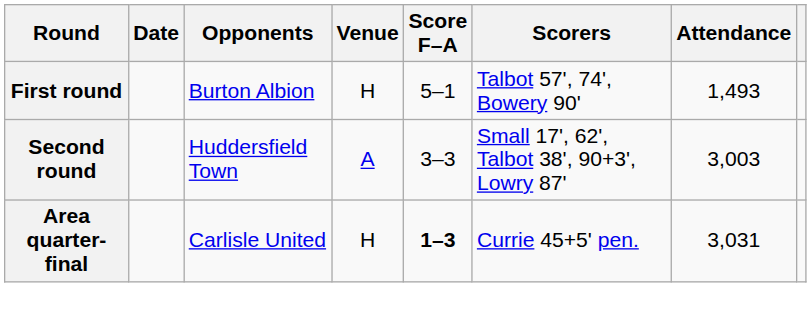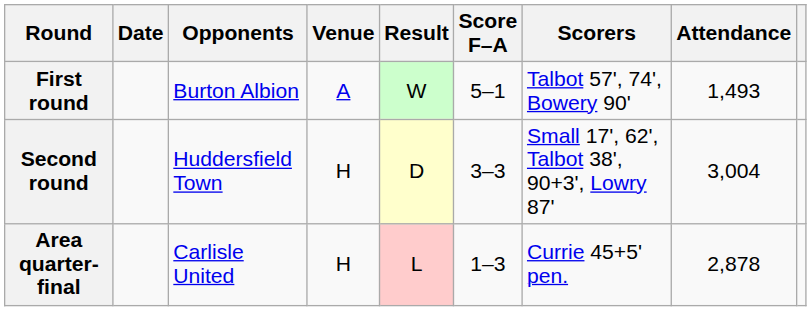 <table class="wikitable plainrowheaders sortable" style="text-align:center">
 <tr>
 <th scope="col">Round</th>
 <th scope="col">Date</th>
 <th scope="col">Opponents</th>
 <th scope="col">Venue</th>
+<th scope="col">Result</th>
 <th scope="col">Score<br>F–A</th>
 <th scope="col" class="unsortable">Scorers</th>
 <th scope="col">Attendance</th>
 <th scope="col" class="unsortable"></th>
 </tr>
 <tr>
 <th scope="row">First round</th>
 <td align=left></td>
 <td align=left><a href='#'>Burton Albion</a></td>
-<td>H</td>
+<td><a href='#'>A</a></td>
+<td bgcolor=#CCFFCC>W</td>
 <td>5–1</td>
 <td align=left><a href='#'>Talbot</a> 57', 74', <a href='#'>Bowery</a> 90'</td>
 <td>1,493</td>
 <td></td>
 </tr>
 <tr>
 <th scope="row">Second round</th>
 <td align=left></td>
 <td align=left><a href='#'>Huddersfield Town</a></td>
-<td><a href='#'>A</a></td>
+<td>H</td>
+<td bgcolor=#FFFFCC>D</td>
 <td>3–3 <br></td>
 <td align=left><a href='#'>Small</a> 17', 62', <a href='#'>Talbot</a> 38', 90+3', <a href='#'>Lowry</a> 87'</td>
-<td>3,003</td>
+<td>3,004</td>
 <td></td>
 </tr>
 <tr>
 <th scope="row">Area quarter-final</th>
 <td align=left></td>
 <td align=left><a href='#'>Carlisle United</a></td>
 <td>H</td>
-<td><strong>1–3</strong></td>
+<td bgcolor=#FFCCCC>L</td>
+<td>1–3</td>
 <td align=left><a href='#'>Currie</a> 45+5' <a href='#'>pen.</a></td>
-<td>3,031</td>
+<td>2,878</td>
 <td></td>
 </tr>
 </table>
